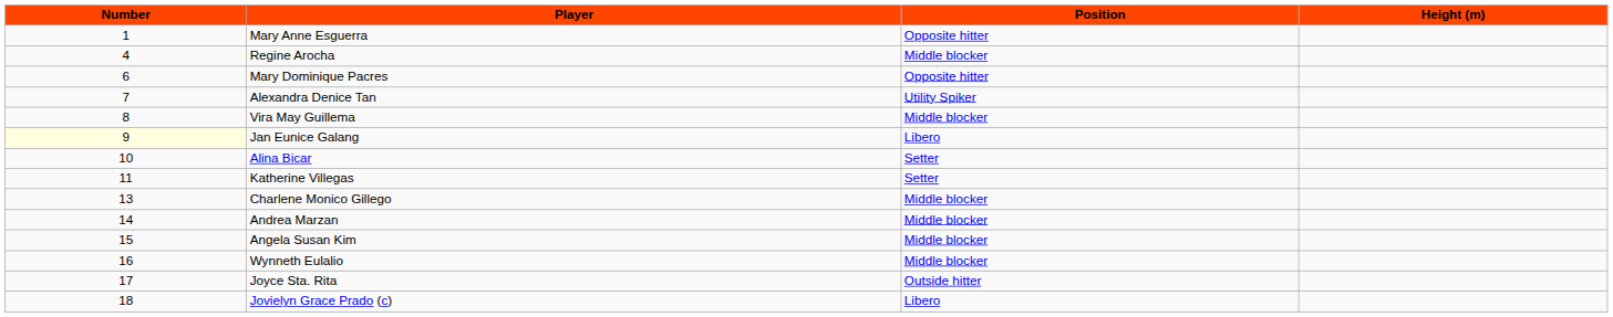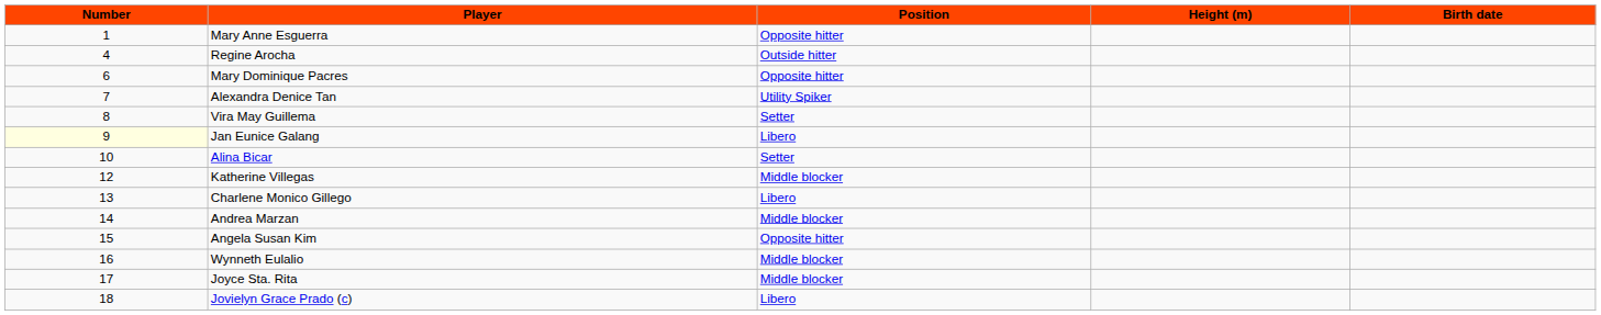 <table class="wikitable" style="width:100%;">
 <tr>
 <th style="background: #FF4500; color:black">Number</th>
 <th style="background: #FF4500; color:black">Player</th>
 <th style="background: #FF4500; color:black">Position</th>
 <th style="background: #FF4500; color:black">Height (m)</th>
+<th style="background: #FF4500; color:black">Birth date</th>
 </tr>
 <tr>
 <td align=center>1</td>
 <td> Mary Anne Esguerra</td>
 <td><a href='#'>Opposite hitter</a></td>
 <td align=center></td>
+<td></td>
 </tr>
 <tr>
 <td align=center>4</td>
 <td> Regine Arocha</td>
-<td><a href='#'>Middle blocker</a></td>
+<td><a href='#'>Outside hitter</a></td>
 <td align=center></td>
+<td></td>
 </tr>
 <tr>
 <td align=center>6</td>
 <td> Mary Dominique Pacres</td>
 <td><a href='#'>Opposite hitter</a></td>
 <td align=center></td>
+<td></td>
 </tr>
 <tr>
 <td align=center>7</td>
 <td> Alexandra Denice Tan</td>
 <td><a href='#'>Utility Spiker</a></td>
 <td align=center></td>
+<td></td>
 </tr>
 <tr>
 <td align=center>8</td>
 <td> Vira May Guillema</td>
-<td><a href='#'>Middle blocker</a></td>
+<td><a href='#'>Setter</a></td>
 <td align=center></td>
+<td></td>
 </tr>
 <tr>
 <td align=center style="background: lightyellow;">9</td>
 <td> Jan Eunice Galang</td>
 <td><a href='#'>Libero</a></td>
 <td align=center></td>
+<td></td>
 </tr>
 <tr>
 <td align=center>10</td>
 <td> <a href='#'>Alina Bicar</a></td>
 <td><a href='#'>Setter</a></td>
 <td align=center></td>
+<td></td>
 </tr>
 <tr>
-<td align=center>11</td>
+<td align=center>12</td>
 <td> Katherine Villegas</td>
-<td><a href='#'>Setter</a></td>
+<td><a href='#'>Middle blocker</a></td>
 <td align=center></td>
+<td></td>
 </tr>
 <tr>
 <td align=center>13</td>
 <td> Charlene Monico Gillego</td>
-<td><a href='#'>Middle blocker</a></td>
+<td><a href='#'>Libero</a></td>
 <td align=center></td>
+<td></td>
 </tr>
 <tr>
 <td align=center>14</td>
 <td> Andrea Marzan</td>
 <td><a href='#'>Middle blocker</a></td>
 <td align=center></td>
+<td></td>
 </tr>
 <tr>
 <td align=center>15</td>
 <td> Angela Susan Kim</td>
-<td><a href='#'>Middle blocker</a></td>
+<td><a href='#'>Opposite hitter</a></td>
 <td align=center></td>
+<td></td>
 </tr>
 <tr>
 <td align=center>16</td>
 <td> Wynneth Eulalio</td>
 <td><a href='#'>Middle blocker</a></td>
 <td align=center></td>
+<td></td>
 </tr>
 <tr>
 <td align=center>17</td>
 <td> Joyce Sta. Rita</td>
-<td><a href='#'>Outside hitter</a></td>
+<td><a href='#'>Middle blocker</a></td>
 <td align=center></td>
+<td></td>
 </tr>
 <tr>
 <td align=center>18</td>
 <td> <a href='#'>Jovielyn Grace Prado</a> (<a href='#'>c</a>)</td>
 <td><a href='#'>Libero</a></td>
 <td align=center></td>
+<td></td>
 </tr>
 </table>
